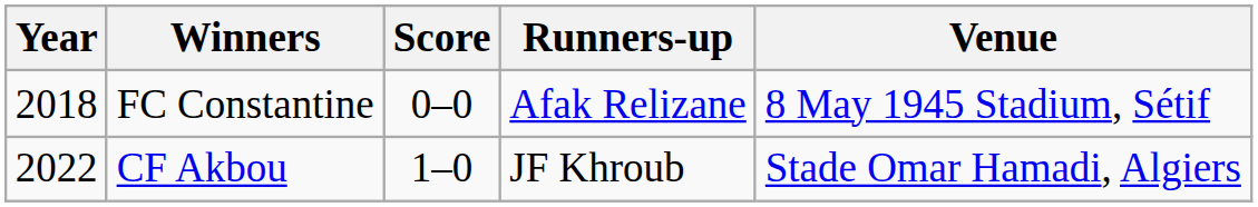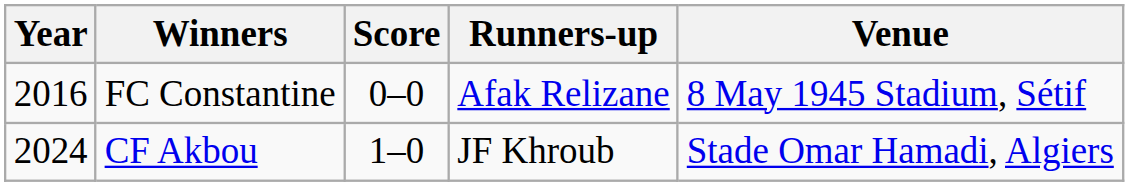 <table class="sortable wikitable">
 <tr>
 <th>Year</th>
 <th>Winners</th>
 <th>Score</th>
 <th>Runners-up</th>
 <th>Venue</th>
 </tr>
 <tr>
-<td>2018</td>
+<td>2016</td>
 <td>FC Constantine</td>
 <td align=center>0–0 </td>
 <td><a href='#'>Afak Relizane</a></td>
 <td><a href='#'>8 May 1945 Stadium</a>, <a href='#'>Sétif</a></td>
 </tr>
 <tr>
-<td>2022</td>
+<td>2024</td>
 <td><a href='#'>CF Akbou</a></td>
 <td align=center>1–0</td>
 <td>JF Khroub</td>
 <td><a href='#'>Stade Omar Hamadi</a>, <a href='#'>Algiers</a></td>
 </tr>
 </table>
